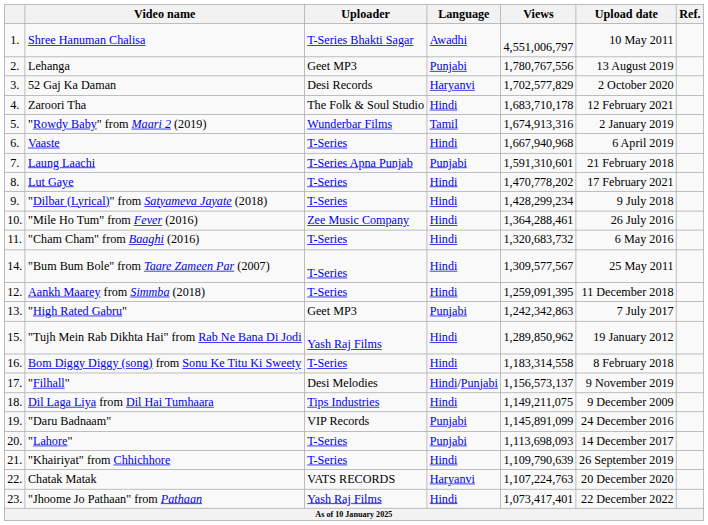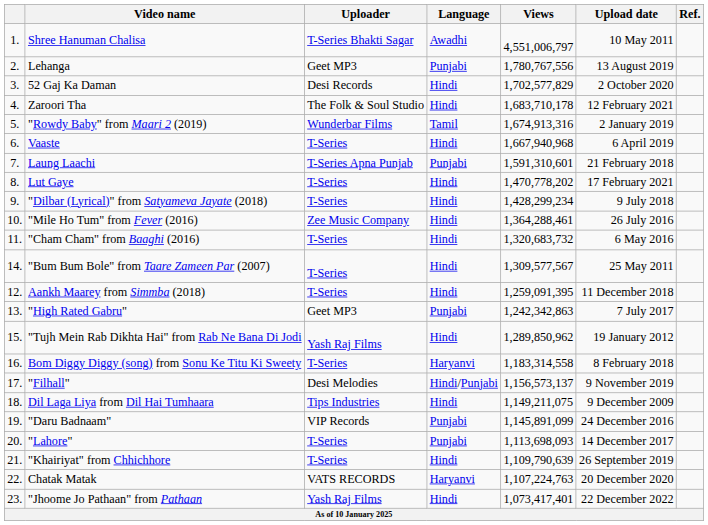 <table class="wikitable sortable">
 <tr>
 <th></th>
 <th>Video name</th>
 <th>Uploader</th>
 <th>Language</th>
 <th>Views</th>
 <th data-sort-type="usLongDate">Upload date</th>
 <th class="unsortable">Ref.</th>
 </tr>
 <tr>
 <td align="center">1.</td>
 <td><a href='#'>Shree Hanuman Chalisa</a></td>
 <td><a href='#'>T-Series Bhakti Sagar</a></td>
 <td><a href='#'>Awadhi</a></td>
 <td align="center"><br>4,551,006,797</td>
 <td align="right">10 May 2011</td>
 <td></td>
 </tr>
 <tr>
 <td align="center">2.</td>
 <td>Lehanga</td>
 <td>Geet MP3</td>
 <td><a href='#'>Punjabi</a></td>
 <td align="center">1,780,767,556</td>
 <td align="right">13 August 2019</td>
 <td></td>
 </tr>
 <tr>
 <td align="center">3.</td>
 <td>52 Gaj Ka Daman</td>
 <td>Desi Records</td>
-<td><a href='#'>Haryanvi</a></td>
+<td><a href='#'>Hindi</a></td>
 <td align="center">1,702,577,829</td>
 <td align="right">2 October 2020</td>
 <td></td>
 </tr>
 <tr>
 <td align="center">4.</td>
 <td>Zaroori Tha</td>
 <td>The Folk & Soul Studio</td>
 <td><a href='#'>Hindi</a></td>
 <td align="center">1,683,710,178</td>
 <td align="right">12 February 2021</td>
 <td></td>
 </tr>
 <tr>
 <td align="center">5.</td>
 <td>"<a href='#'>Rowdy Baby</a>" from <em><a href='#'>Maari 2</a></em> (2019)</td>
 <td><a href='#'>Wunderbar Films</a></td>
 <td><a href='#'>Tamil</a></td>
 <td align="center">1,674,913,316</td>
 <td align="right">2 January 2019</td>
 <td></td>
 </tr>
 <tr>
 <td align="center">6.</td>
 <td><a href='#'>Vaaste</a></td>
 <td><a href='#'>T-Series</a></td>
 <td><a href='#'>Hindi</a></td>
 <td align="center">1,667,940,968</td>
 <td align="right">6 April 2019</td>
 <td></td>
 </tr>
 <tr>
 <td align="center">7.</td>
 <td><a href='#'>Laung Laachi</a></td>
 <td><a href='#'>T-Series Apna Punjab</a></td>
 <td><a href='#'>Punjabi</a></td>
 <td align="center">1,591,310,601</td>
 <td align="right">21 February 2018</td>
 <td></td>
 </tr>
 <tr>
 <td align=center>8.</td>
 <td><a href='#'>Lut Gaye</a></td>
 <td><a href='#'>T-Series</a></td>
 <td><a href='#'>Hindi</a></td>
 <td align="center">1,470,778,202</td>
 <td align="right">17 February 2021</td>
 <td></td>
 </tr>
 <tr>
 <td align="center">9.</td>
 <td>"<a href='#'>Dilbar (Lyrical)</a>" from <em><a href='#'>Satyameva Jayate</a></em> (2018)</td>
 <td><a href='#'>T-Series</a></td>
 <td><a href='#'>Hindi</a></td>
 <td align="center">1,428,299,234</td>
 <td align="right">9 July 2018</td>
 <td></td>
 </tr>
 <tr>
 <td align="center">10.</td>
 <td>"Mile Ho Tum" from <em><a href='#'>Fever</a></em> (2016)</td>
 <td><a href='#'>Zee Music Company</a></td>
 <td><a href='#'>Hindi</a></td>
 <td align="center">1,364,288,461</td>
 <td align="right">26 July 2016</td>
 <td></td>
 </tr>
 <tr>
 <td align="center">11.</td>
 <td>"Cham Cham" from <em><a href='#'>Baaghi</a></em> (2016)</td>
 <td><a href='#'>T-Series</a></td>
 <td><a href='#'>Hindi</a></td>
 <td align="center">1,320,683,732</td>
 <td align="right">6 May 2016</td>
 <td></td>
 </tr>
 <tr>
 <td align="center">14.</td>
 <td>"Bum Bum Bole" from <em><a href='#'>Taare Zameen Par</a></em> (2007)</td>
 <td><br><a href='#'>T-Series</a></td>
 <td><a href='#'>Hindi</a></td>
 <td align="center">1,309,577,567</td>
 <td align="right">25 May 2011</td>
 <td></td>
 </tr>
 <tr>
 <td align="center">12.</td>
 <td><a href='#'>Aankh Maarey</a> from <em><a href='#'>Simmba</a></em> (2018)</td>
 <td><a href='#'>T-Series</a></td>
 <td><a href='#'>Hindi</a></td>
 <td align="center">1,259,091,395</td>
 <td align="right">11 December 2018</td>
 <td></td>
 </tr>
 <tr>
 <td align=center>13.</td>
 <td>"<a href='#'>High Rated Gabru</a>"</td>
 <td>Geet MP3</td>
 <td><a href='#'>Punjabi</a></td>
 <td align="center">1,242,342,863</td>
 <td align="right">7 July 2017</td>
 <td></td>
 </tr>
 <tr>
 <td align="center">15.</td>
 <td>"Tujh Mein Rab Dikhta Hai" from <a href='#'>Rab Ne Bana Di Jodi</a></td>
 <td><br><a href='#'>Yash Raj Films</a></td>
 <td><a href='#'>Hindi</a></td>
 <td>1,289,850,962</td>
 <td align="right">19 January 2012</td>
 <td></td>
 </tr>
 <tr>
 <td align="center">16.</td>
 <td><a href='#'>Bom Diggy Diggy (song)</a> from <a href='#'>Sonu Ke Titu Ki Sweety</a></td>
 <td><a href='#'>T-Series</a></td>
-<td><a href='#'>Hindi</a></td>
+<td><a href='#'>Haryanvi</a></td>
 <td>1,183,314,558</td>
 <td align="right">8 February 2018</td>
 <td></td>
 </tr>
 <tr>
 <td align="center">17.</td>
 <td>"<a href='#'>Filhall</a>"</td>
 <td>Desi Melodies</td>
 <td><a href='#'>Hindi</a>/<a href='#'>Punjabi</a></td>
 <td align="center">1,156,573,137</td>
 <td align="right">9 November 2019</td>
 <td></td>
 </tr>
 <tr>
 <td align="center">18.</td>
 <td><a href='#'>Dil Laga Liya</a> from <a href='#'>Dil Hai Tumhaara</a></td>
 <td><a href='#'>Tips Industries</a></td>
 <td><a href='#'>Hindi</a></td>
 <td>1,149,211,075</td>
 <td align="right">9 December 2009</td>
 <td></td>
 </tr>
 <tr>
 <td align="center">19.</td>
 <td>"Daru Badnaam"</td>
 <td>VIP Records</td>
 <td><a href='#'>Punjabi</a></td>
 <td align="center">1,145,891,099</td>
 <td align="right">24 December 2016</td>
 <td></td>
 </tr>
 <tr>
 <td align="center">20.</td>
 <td>"<a href='#'>Lahore</a>"</td>
 <td><a href='#'>T-Series</a></td>
 <td><a href='#'>Punjabi</a></td>
 <td align="center">1,113,698,093</td>
 <td align="right">14 December 2017</td>
 <td></td>
 </tr>
 <tr>
 <td align="center">21.</td>
 <td>"Khairiyat" from <a href='#'>Chhichhore</a></td>
 <td><a href='#'>T-Series</a></td>
 <td><a href='#'>Hindi</a></td>
 <td>1,109,790,639</td>
 <td align="right">26 September 2019</td>
 <td></td>
 </tr>
 <tr>
 <td align="center">22.</td>
 <td>Chatak Matak</td>
 <td>VATS RECORDS</td>
 <td><a href='#'>Haryanvi</a></td>
 <td>1,107,224,763</td>
 <td align="right">20 December 2020</td>
 <td></td>
 </tr>
 <tr>
 <td align="center">23.</td>
 <td>"Jhoome Jo Pathaan" from <em><a href='#'>Pathaan</a></em></td>
 <td><a href='#'>Yash Raj Films</a></td>
 <td><a href='#'>Hindi</a></td>
 <td>1,073,417,401</td>
 <td align="right">22 December 2022</td>
 <td></td>
 </tr>
 <tr>
 <th colspan="7" style="text-align:center; font-size:8pt;">As of 10 January 2025</th>
 </tr>
 </table>
